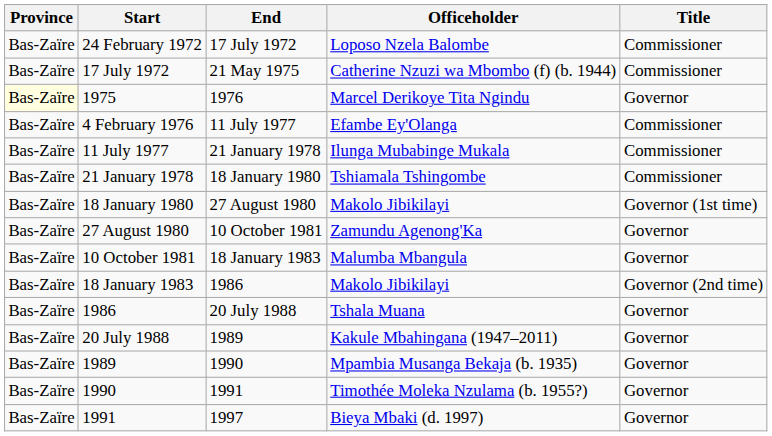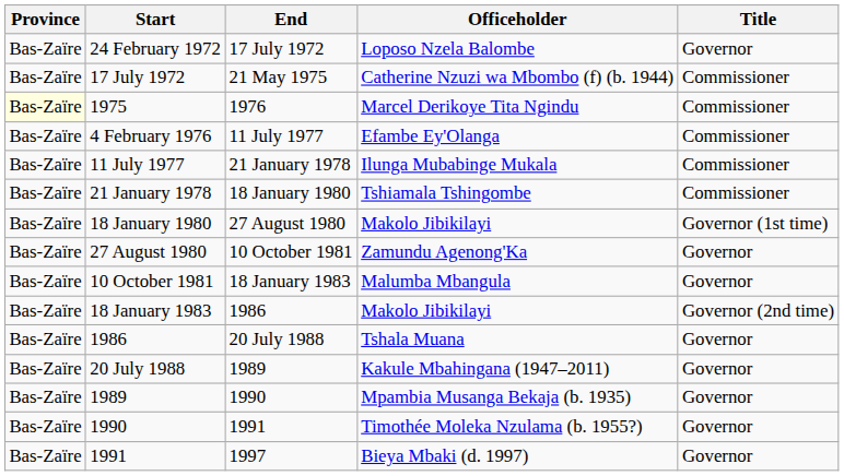 <table class=wikitable sortable>
 <tr>
 <th>Province</th>
 <th>Start</th>
 <th>End</th>
 <th>Officeholder</th>
 <th>Title</th>
 </tr>
 <tr>
 <td>Bas-Zaïre</td>
 <td>24 February 1972</td>
 <td>17 July 1972</td>
 <td><a href='#'>Loposo Nzela Balombe</a></td>
-<td>Commissioner</td>
+<td>Governor</td>
 </tr>
 <tr>
 <td>Bas-Zaïre</td>
 <td>17 July 1972</td>
 <td>21 May 1975</td>
 <td><a href='#'>Catherine Nzuzi wa Mbombo</a> (f) (b. 1944)</td>
 <td>Commissioner</td>
 </tr>
 <tr>
 <td style="background: lightyellow;">Bas-Zaïre</td>
 <td>1975</td>
 <td>1976</td>
 <td><a href='#'>Marcel Derikoye Tita Ngindu</a></td>
-<td>Governor</td>
+<td>Commissioner</td>
 </tr>
 <tr>
 <td>Bas-Zaïre</td>
 <td>4 February 1976</td>
 <td>11 July 1977</td>
 <td><a href='#'>Efambe Ey'Olanga</a></td>
 <td>Commissioner</td>
 </tr>
 <tr>
 <td>Bas-Zaïre</td>
 <td>11 July 1977</td>
 <td>21 January 1978</td>
 <td><a href='#'>Ilunga Mubabinge Mukala</a></td>
 <td>Commissioner</td>
 </tr>
 <tr>
 <td>Bas-Zaïre</td>
 <td>21 January 1978</td>
 <td>18 January 1980</td>
 <td><a href='#'>Tshiamala Tshingombe</a></td>
 <td>Commissioner</td>
 </tr>
 <tr>
 <td>Bas-Zaïre</td>
 <td>18 January 1980</td>
 <td>27 August 1980</td>
 <td><a href='#'>Makolo Jibikilayi</a></td>
 <td>Governor (1st time)</td>
 </tr>
 <tr>
 <td>Bas-Zaïre</td>
 <td>27 August 1980</td>
 <td>10 October 1981</td>
 <td><a href='#'>Zamundu Agenong'Ka</a></td>
 <td>Governor</td>
 </tr>
 <tr>
 <td>Bas-Zaïre</td>
 <td>10 October 1981</td>
 <td>18 January 1983</td>
 <td><a href='#'>Malumba Mbangula</a></td>
 <td>Governor</td>
 </tr>
 <tr>
 <td>Bas-Zaïre</td>
 <td>18 January 1983</td>
 <td>1986</td>
 <td><a href='#'>Makolo Jibikilayi</a></td>
 <td>Governor (2nd time)</td>
 </tr>
 <tr>
 <td>Bas-Zaïre</td>
 <td>1986</td>
 <td>20 July 1988</td>
 <td><a href='#'>Tshala Muana</a></td>
 <td>Governor</td>
 </tr>
 <tr>
 <td>Bas-Zaïre</td>
 <td>20 July 1988</td>
 <td>1989</td>
 <td><a href='#'>Kakule Mbahingana</a> (1947–2011)</td>
 <td>Governor</td>
 </tr>
 <tr>
 <td>Bas-Zaïre</td>
 <td>1989</td>
 <td>1990</td>
 <td><a href='#'>Mpambia Musanga Bekaja</a> (b. 1935)</td>
 <td>Governor</td>
 </tr>
 <tr>
 <td>Bas-Zaïre</td>
 <td>1990</td>
 <td>1991</td>
 <td><a href='#'>Timothée Moleka Nzulama</a> (b. 1955?)</td>
 <td>Governor</td>
 </tr>
 <tr>
 <td>Bas-Zaïre</td>
 <td>1991</td>
 <td>1997</td>
 <td><a href='#'>Bieya Mbaki</a> (d. 1997)</td>
 <td>Governor</td>
 </tr>
 </table>
